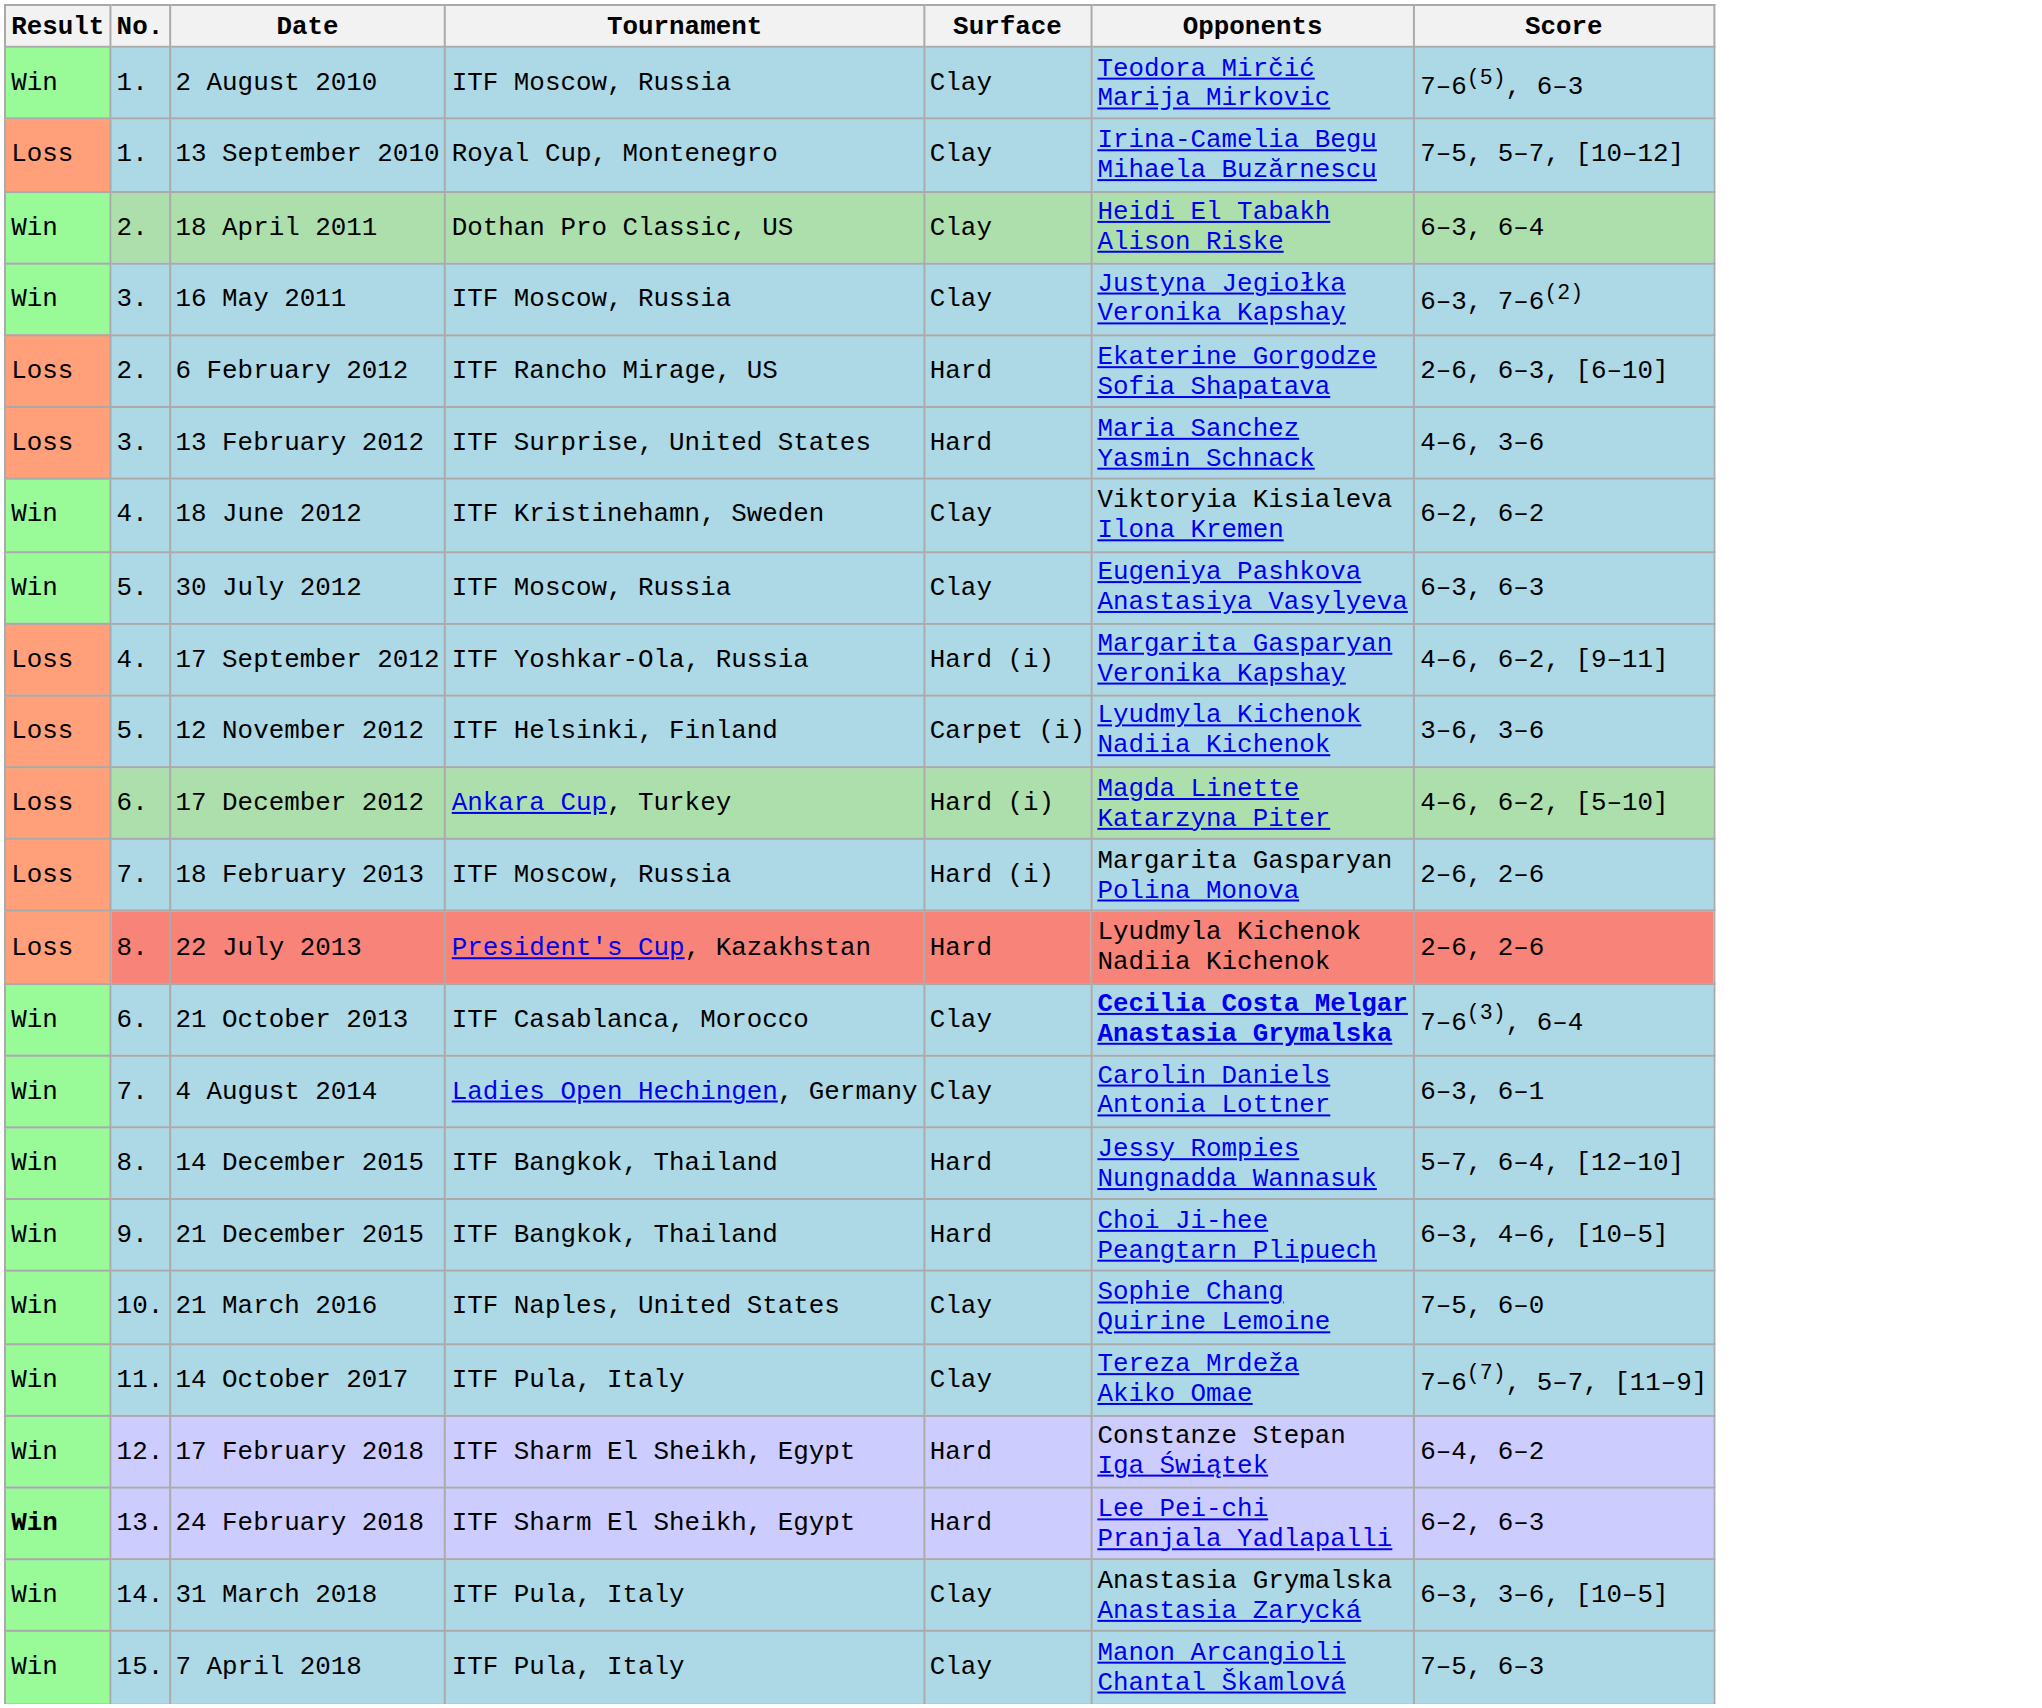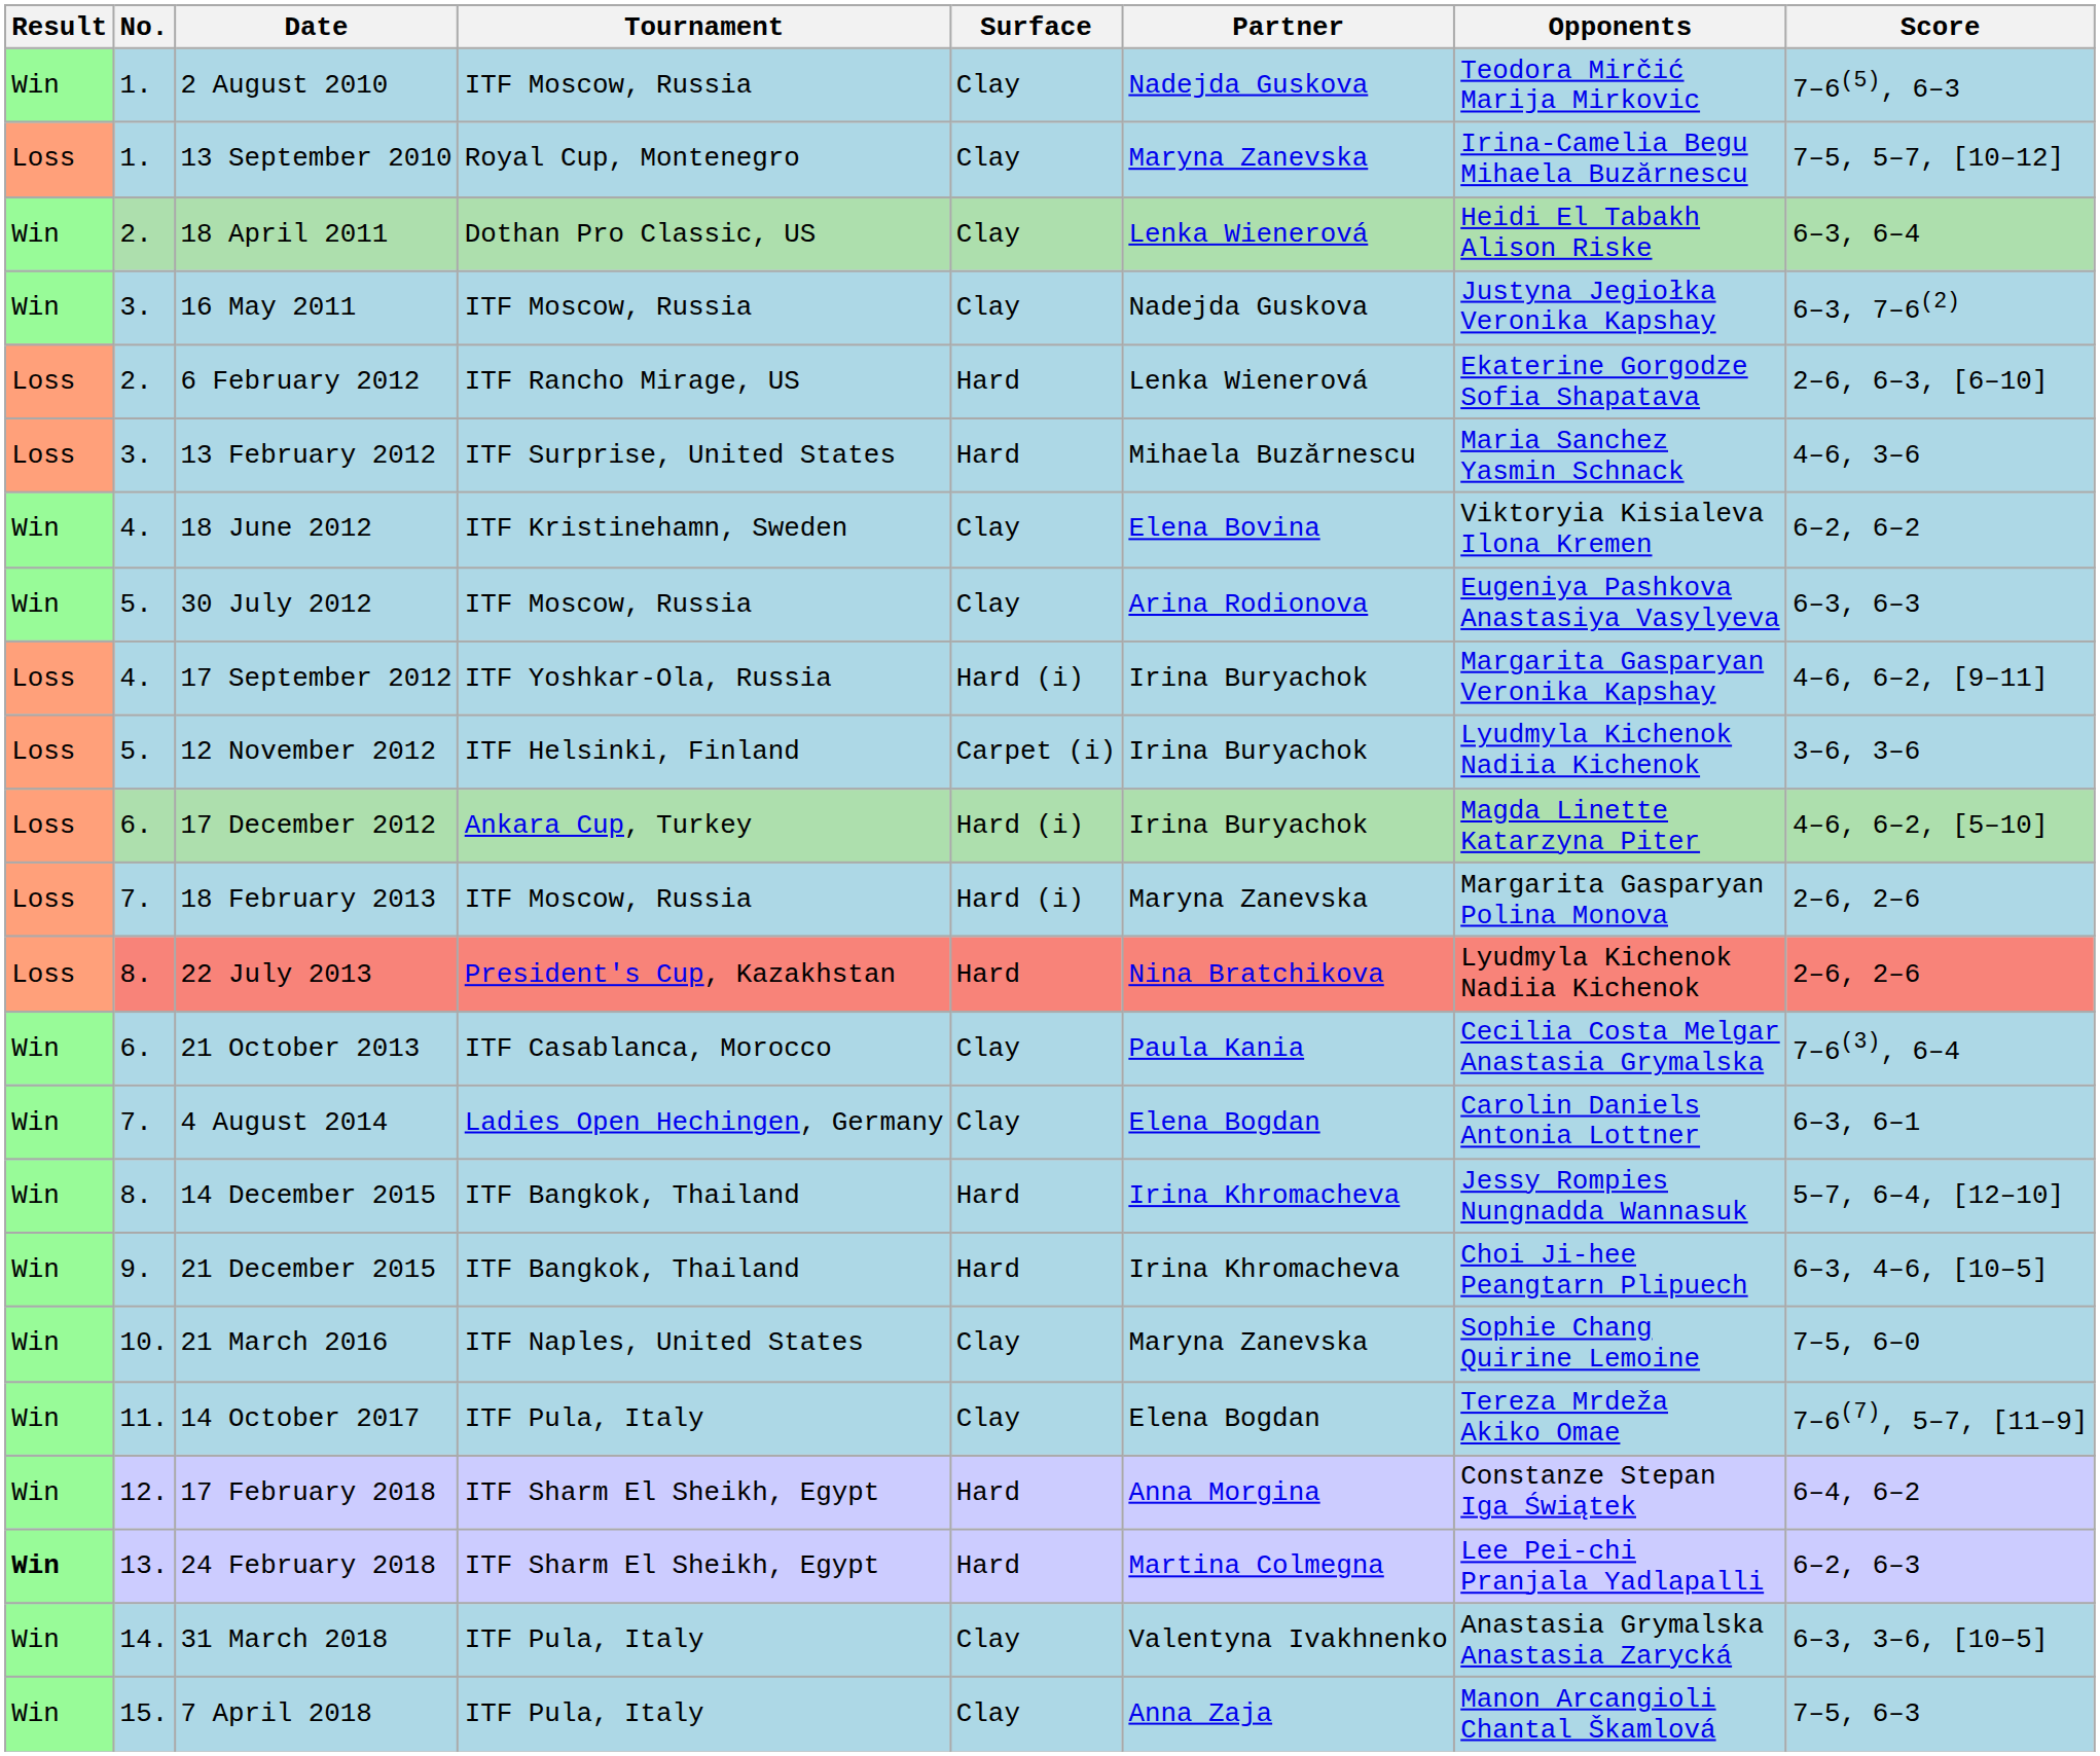 <table class="sortable wikitable">
 <tr>
 <th>Result</th>
 <th>No.</th>
 <th>Date</th>
 <th>Tournament</th>
 <th>Surface</th>
+<th>Partner</th>
 <th>Opponents</th>
 <th class="unsortable">Score</th>
 </tr>
 <tr style="background:lightblue;">
 <td style="background:#98fb98;">Win</td>
 <td>1.</td>
 <td>2 August 2010</td>
 <td>ITF Moscow, Russia</td>
 <td>Clay</td>
+<td> <a href='#'>Nadejda Guskova</a></td>
 <td> <a href='#'>Teodora Mirčić</a> <br>  <a href='#'>Marija Mirkovic</a></td>
 <td>7–6<sup>(5)</sup>, 6–3</td>
 </tr>
 <tr style="background:lightblue;">
 <td style="background:#ffa07a;">Loss</td>
 <td>1.</td>
 <td>13 September 2010</td>
 <td>Royal Cup, Montenegro</td>
 <td>Clay</td>
+<td> <a href='#'>Maryna Zanevska</a></td>
 <td> <a href='#'>Irina-Camelia Begu</a> <br>  <a href='#'>Mihaela Buzărnescu</a></td>
 <td>7–5, 5–7, [10–12]</td>
 </tr>
 <tr style="background:#addfad;">
 <td style="background:#98fb98;">Win</td>
 <td>2.</td>
 <td>18 April 2011</td>
 <td>Dothan Pro Classic, US</td>
 <td>Clay</td>
+<td> <a href='#'>Lenka Wienerová</a></td>
 <td> <a href='#'>Heidi El Tabakh</a> <br>  <a href='#'>Alison Riske</a></td>
 <td>6–3, 6–4</td>
 </tr>
 <tr style="background:lightblue;">
 <td style="background:#98fb98;">Win</td>
 <td>3.</td>
 <td>16 May 2011</td>
 <td>ITF Moscow, Russia</td>
 <td>Clay</td>
+<td> Nadejda Guskova</td>
 <td> <a href='#'>Justyna Jegiołka</a> <br>  <a href='#'>Veronika Kapshay</a></td>
 <td>6–3, 7–6<sup>(2)</sup></td>
 </tr>
 <tr style="background:lightblue;">
 <td style="background:#ffa07a;">Loss</td>
 <td>2.</td>
 <td>6 February 2012</td>
 <td>ITF Rancho Mirage, US</td>
 <td>Hard</td>
+<td> Lenka Wienerová</td>
 <td> <a href='#'>Ekaterine Gorgodze</a> <br>  <a href='#'>Sofia Shapatava</a></td>
 <td>2–6, 6–3, [6–10]</td>
 </tr>
 <tr style="background:lightblue;">
 <td style="background:#ffa07a;">Loss</td>
 <td>3.</td>
 <td>13 February 2012</td>
 <td>ITF Surprise, United States</td>
 <td>Hard</td>
+<td> Mihaela Buzărnescu</td>
 <td> <a href='#'>Maria Sanchez</a> <br>  <a href='#'>Yasmin Schnack</a></td>
 <td>4–6, 3–6</td>
 </tr>
 <tr style="background:lightblue;">
 <td style="background:#98fb98;">Win</td>
 <td>4.</td>
 <td>18 June 2012</td>
 <td>ITF Kristinehamn, Sweden</td>
 <td>Clay</td>
+<td> <a href='#'>Elena Bovina</a></td>
 <td> Viktoryia Kisialeva <br>  <a href='#'>Ilona Kremen</a></td>
 <td>6–2, 6–2</td>
 </tr>
 <tr style="background:lightblue;">
 <td style="background:#98fb98;">Win</td>
 <td>5.</td>
 <td>30 July 2012</td>
 <td>ITF Moscow, Russia</td>
 <td>Clay</td>
+<td> <a href='#'>Arina Rodionova</a></td>
 <td> <a href='#'>Eugeniya Pashkova</a> <br>  <a href='#'>Anastasiya Vasylyeva</a></td>
 <td>6–3, 6–3</td>
 </tr>
 <tr style="background:lightblue;">
 <td style="background:#ffa07a;">Loss</td>
 <td>4.</td>
 <td>17 September 2012</td>
 <td>ITF Yoshkar-Ola, Russia</td>
 <td>Hard (i)</td>
+<td> Irina Buryachok</td>
 <td> <a href='#'>Margarita Gasparyan</a> <br>  <a href='#'>Veronika Kapshay</a></td>
 <td>4–6, 6–2, [9–11]</td>
 </tr>
 <tr style="background:lightblue;">
 <td style="background:#ffa07a;">Loss</td>
 <td>5.</td>
 <td>12 November 2012</td>
 <td>ITF Helsinki, Finland</td>
 <td>Carpet (i)</td>
+<td> Irina Buryachok</td>
 <td> <a href='#'>Lyudmyla Kichenok</a> <br>  <a href='#'>Nadiia Kichenok</a></td>
 <td>3–6, 3–6</td>
 </tr>
 <tr style="background:#addfad;">
 <td style="background:#ffa07a;">Loss</td>
 <td>6.</td>
 <td>17 December 2012</td>
 <td><a href='#'>Ankara Cup</a>, Turkey</td>
 <td>Hard (i)</td>
+<td> Irina Buryachok</td>
 <td> <a href='#'>Magda Linette</a> <br>  <a href='#'>Katarzyna Piter</a></td>
 <td>4–6, 6–2, [5–10]</td>
 </tr>
 <tr style="background:lightblue;">
 <td style="background:#ffa07a;">Loss</td>
 <td>7.</td>
 <td>18 February 2013</td>
 <td>ITF Moscow, Russia</td>
 <td>Hard (i)</td>
+<td> Maryna Zanevska</td>
 <td> Margarita Gasparyan <br>  <a href='#'>Polina Monova</a></td>
 <td>2–6, 2–6</td>
 </tr>
 <tr style="background:#f88379;">
 <td style="background:#ffa07a;">Loss</td>
 <td>8.</td>
 <td>22 July 2013</td>
 <td><a href='#'>President's Cup</a>, Kazakhstan</td>
 <td>Hard</td>
+<td> <a href='#'>Nina Bratchikova</a></td>
 <td> Lyudmyla Kichenok <br>  Nadiia Kichenok</td>
 <td>2–6, 2–6</td>
 </tr>
 <tr style="background:lightblue;">
 <td style="background:#98fb98;">Win</td>
 <td>6.</td>
 <td>21 October 2013</td>
 <td>ITF Casablanca, Morocco</td>
 <td>Clay</td>
-<td><strong> <a href='#'>Cecilia Costa Melgar</a> <br>  <a href='#'>Anastasia Grymalska</a></strong></td>
+<td> <a href='#'>Paula Kania</a></td>
+<td> <a href='#'>Cecilia Costa Melgar</a> <br>  <a href='#'>Anastasia Grymalska</a></td>
 <td>7–6<sup>(3)</sup>, 6–4</td>
 </tr>
 <tr style="background:lightblue;">
 <td style="background:#98fb98;">Win</td>
 <td>7.</td>
 <td>4 August 2014</td>
 <td><a href='#'>Ladies Open Hechingen</a>, Germany</td>
 <td>Clay</td>
+<td> <a href='#'>Elena Bogdan</a></td>
 <td> <a href='#'>Carolin Daniels</a> <br>  <a href='#'>Antonia Lottner</a></td>
 <td>6–3, 6–1</td>
 </tr>
 <tr style="background:lightblue;">
 <td style="background:#98fb98;">Win</td>
 <td>8.</td>
 <td>14 December 2015</td>
 <td>ITF Bangkok, Thailand</td>
 <td>Hard</td>
+<td> <a href='#'>Irina Khromacheva</a></td>
 <td> <a href='#'>Jessy Rompies</a> <br>  <a href='#'>Nungnadda Wannasuk</a></td>
 <td>5–7, 6–4, [12–10]</td>
 </tr>
 <tr style="background:lightblue;">
 <td style="background:#98fb98;">Win</td>
 <td>9.</td>
 <td>21 December 2015</td>
 <td>ITF Bangkok, Thailand</td>
 <td>Hard</td>
+<td> Irina Khromacheva</td>
 <td> <a href='#'>Choi Ji-hee</a> <br>  <a href='#'>Peangtarn Plipuech</a></td>
 <td>6–3, 4–6, [10–5]</td>
 </tr>
 <tr style="background:lightblue;">
 <td style="background:#98fb98;">Win</td>
 <td>10.</td>
 <td>21 March 2016</td>
 <td>ITF Naples, United States</td>
 <td>Clay</td>
+<td> Maryna Zanevska</td>
 <td> <a href='#'>Sophie Chang</a> <br>  <a href='#'>Quirine Lemoine</a></td>
 <td>7–5, 6–0</td>
 </tr>
 <tr style="background:lightblue;">
 <td style="background:#98fb98;">Win</td>
 <td>11.</td>
 <td>14 October 2017</td>
 <td>ITF Pula, Italy</td>
 <td>Clay</td>
+<td> Elena Bogdan</td>
 <td> <a href='#'>Tereza Mrdeža</a> <br>  <a href='#'>Akiko Omae</a></td>
 <td>7–6<sup>(7)</sup>, 5–7, [11–9]</td>
 </tr>
 <tr style="background:#ccf;">
 <td style="background:#98fb98;">Win</td>
 <td>12.</td>
 <td>17 February 2018</td>
 <td>ITF Sharm El Sheikh, Egypt</td>
 <td>Hard</td>
+<td> <a href='#'>Anna Morgina</a></td>
 <td> Constanze Stepan <br>  <a href='#'>Iga Świątek</a></td>
 <td>6–4, 6–2</td>
 </tr>
 <tr style="background:#ccf;">
 <td style="background:#98fb98;"><strong>Win</strong></td>
 <td>13.</td>
 <td>24 February 2018</td>
 <td>ITF Sharm El Sheikh, Egypt</td>
 <td>Hard</td>
+<td> <a href='#'>Martina Colmegna</a></td>
 <td> <a href='#'>Lee Pei-chi</a> <br>  <a href='#'>Pranjala Yadlapalli</a></td>
 <td>6–2, 6–3</td>
 </tr>
 <tr style="background:lightblue;">
 <td style="background:#98fb98;">Win</td>
 <td>14.</td>
 <td>31 March 2018</td>
 <td>ITF Pula, Italy</td>
 <td>Clay</td>
+<td> Valentyna Ivakhnenko</td>
 <td> Anastasia Grymalska <br>  <a href='#'>Anastasia Zarycká</a></td>
 <td>6–3, 3–6, [10–5]</td>
 </tr>
 <tr style="background:lightblue;">
 <td style="background:#98fb98;">Win</td>
 <td>15.</td>
 <td>7 April 2018</td>
 <td>ITF Pula, Italy</td>
 <td>Clay</td>
+<td> <a href='#'>Anna Zaja</a></td>
 <td> <a href='#'>Manon Arcangioli</a> <br>  <a href='#'>Chantal Škamlová</a></td>
 <td>7–5, 6–3</td>
 </tr>
 </table>
